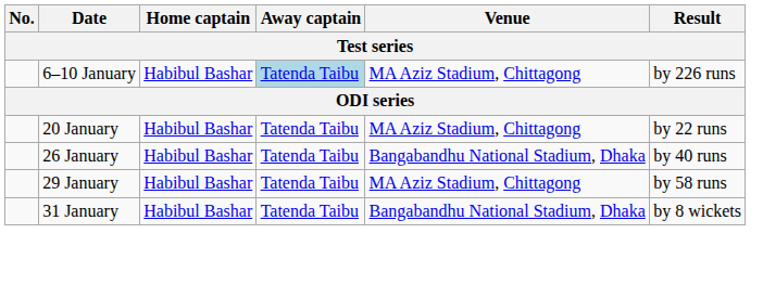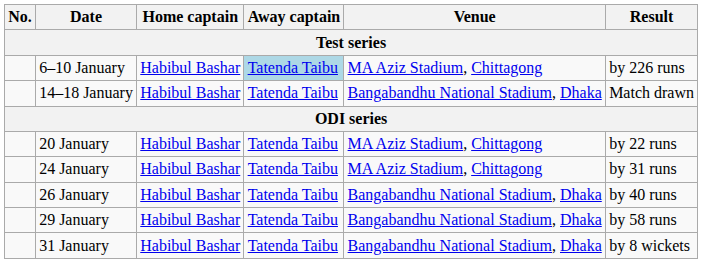 <table class="wikitable">
 <tr>
 <th>No.</th>
 <th>Date</th>
 <th>Home captain</th>
 <th>Away captain</th>
 <th>Venue</th>
 <th>Result</th>
 </tr>
 <tr>
 <th colspan="6">Test series</th>
 </tr>
 <tr>
 <td></td>
 <td>6–10 January</td>
 <td><a href='#'>Habibul Bashar</a></td>
 <td style="background: lightblue;"><a href='#'>Tatenda Taibu</a></td>
 <td><a href='#'>MA Aziz Stadium</a>, <a href='#'>Chittagong</a></td>
 <td> by 226 runs</td>
 </tr>
 <tr>
+<td></td>
+<td>14–18 January</td>
+<td><a href='#'>Habibul Bashar</a></td>
+<td><a href='#'>Tatenda Taibu</a></td>
+<td><a href='#'>Bangabandhu National Stadium</a>, <a href='#'>Dhaka</a></td>
+<td>Match drawn</td>
+</tr>
+<tr>
 <th colspan="6">ODI series</th>
 </tr>
 <tr>
 <td></td>
 <td>20 January</td>
 <td><a href='#'>Habibul Bashar</a></td>
 <td><a href='#'>Tatenda Taibu</a></td>
 <td><a href='#'>MA Aziz Stadium</a>, <a href='#'>Chittagong</a></td>
 <td> by 22 runs</td>
+</tr>
+<tr>
+<td></td>
+<td>24 January</td>
+<td><a href='#'>Habibul Bashar</a></td>
+<td><a href='#'>Tatenda Taibu</a></td>
+<td><a href='#'>MA Aziz Stadium</a>, <a href='#'>Chittagong</a></td>
+<td> by 31 runs</td>
 </tr>
 <tr>
 <td></td>
 <td>26 January</td>
 <td><a href='#'>Habibul Bashar</a></td>
 <td><a href='#'>Tatenda Taibu</a></td>
 <td><a href='#'>Bangabandhu National Stadium</a>, <a href='#'>Dhaka</a></td>
 <td> by 40 runs</td>
 </tr>
 <tr>
 <td></td>
 <td>29 January</td>
 <td><a href='#'>Habibul Bashar</a></td>
 <td><a href='#'>Tatenda Taibu</a></td>
-<td><a href='#'>MA Aziz Stadium</a>, <a href='#'>Chittagong</a></td>
+<td><a href='#'>Bangabandhu National Stadium</a>, <a href='#'>Dhaka</a></td>
 <td> by 58 runs</td>
 </tr>
 <tr>
 <td></td>
 <td>31 January</td>
 <td><a href='#'>Habibul Bashar</a></td>
 <td><a href='#'>Tatenda Taibu</a></td>
 <td><a href='#'>Bangabandhu National Stadium</a>, <a href='#'>Dhaka</a></td>
 <td> by 8 wickets</td>
 </tr>
 </table>
